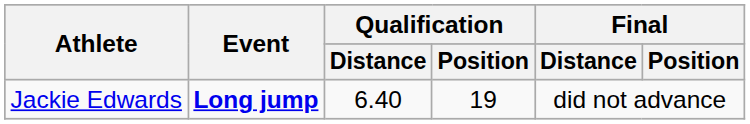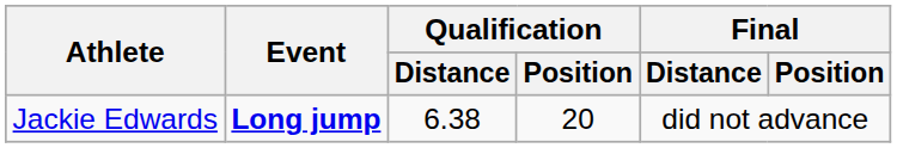 <table class=wikitable style="font-size:90%">
 <tr>
 <th rowspan="2">Athlete</th>
 <th rowspan="2">Event</th>
 <th colspan="2">Qualification</th>
 <th colspan="2">Final</th>
 </tr>
 <tr style="font-size:95%">
 <th>Distance</th>
 <th>Position</th>
 <th>Distance</th>
 <th>Position</th>
 </tr>
 <tr align=center>
 <td align=left><a href='#'>Jackie Edwards</a></td>
 <td align=left><strong><a href='#'>Long jump</a></strong></td>
-<td>6.40</td>
-<td>19</td>
+<td>6.38</td>
+<td>20</td>
 <td colspan=2>did not advance</td>
 </tr>
 </table>
